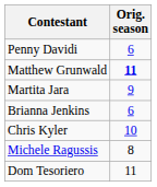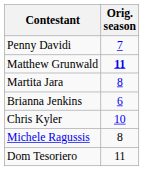 <table class="wikitable">
 <tr>
 <th>Contestant</th>
 <th>Orig.<br>season</th>
 </tr>
 <tr>
 <td>Penny Davidi</td>
-<td align=center><a href='#'>6</a></td>
+<td align=center><a href='#'>7</a></td>
 </tr>
 <tr>
 <td>Matthew Grunwald</td>
 <td align=center><strong><a href='#'>11</a></strong></td>
 </tr>
 <tr>
 <td>Martita Jara</td>
-<td align=center><a href='#'>9</a></td>
+<td align=center><a href='#'>8</a></td>
 </tr>
 <tr>
 <td>Brianna Jenkins</td>
 <td align=center><a href='#'>6</a></td>
 </tr>
 <tr>
 <td>Chris Kyler</td>
 <td align=center><a href='#'>10</a></td>
 </tr>
 <tr>
 <td><a href='#'>Michele Ragussis</a></td>
 <td align=center>8</td>
 </tr>
 <tr>
 <td>Dom Tesoriero</td>
 <td align=center>11</td>
 </tr>
 </table>
